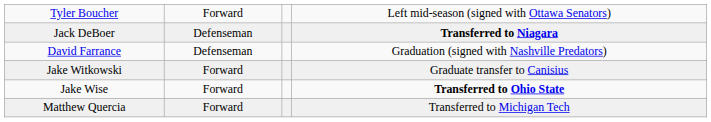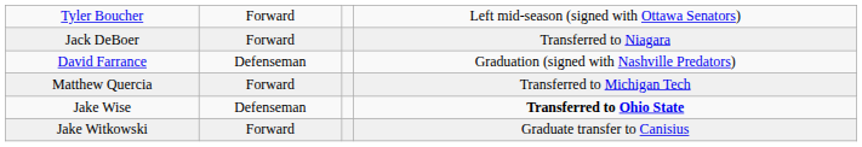 <table class="wikitable" width="60%">
 <tr align="center" bgcolor="">
 <td><a href='#'>Tyler Boucher</a></td>
 <td>Forward</td>
 <td></td>
 <td>Left mid-season (signed with <a href='#'>Ottawa Senators</a>)</td>
 </tr>
 <tr align="center" bgcolor="f0f0f0">
 <td>Jack DeBoer</td>
-<td>Defenseman</td>
+<td>Forward</td>
 <td></td>
-<td><strong>Transferred to <a href='#'>Niagara</a></strong></td>
+<td>Transferred to <a href='#'>Niagara</a></td>
 </tr>
 <tr align="center" bgcolor="">
 <td><a href='#'>David Farrance</a></td>
 <td>Defenseman</td>
 <td></td>
 <td>Graduation (signed with <a href='#'>Nashville Predators</a>)</td>
 </tr>
 <tr align="center" bgcolor="f0f0f0">
+<td>Matthew Quercia</td>
+<td>Forward</td>
+<td></td>
+<td>Transferred to <a href='#'>Michigan Tech</a></td>
+</tr>
+<tr align="center" bgcolor="">
+<td>Jake Wise</td>
+<td>Defenseman</td>
+<td></td>
+<td><strong>Transferred to <a href='#'>Ohio State</a></strong></td>
+</tr>
+<tr align="center" bgcolor="f0f0f0">
 <td>Jake Witkowski</td>
 <td>Forward</td>
 <td></td>
 <td>Graduate transfer to <a href='#'>Canisius</a></td>
 </tr>
-<tr align="center" bgcolor="">
-<td>Jake Wise</td>
-<td>Forward</td>
-<td></td>
-<td><strong>Transferred to <a href='#'>Ohio State</a></strong></td>
-</tr>
-<tr align="center" bgcolor="f0f0f0">
-<td>Matthew Quercia</td>
-<td>Forward</td>
-<td></td>
-<td>Transferred to <a href='#'>Michigan Tech</a></td>
-</tr>
 </table>
